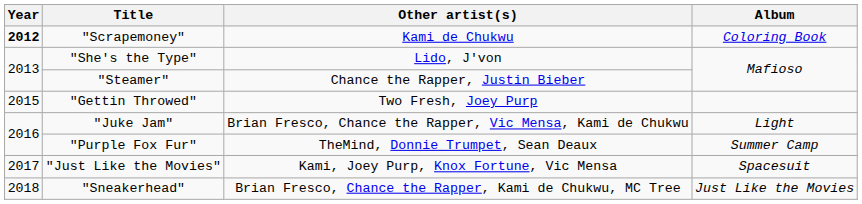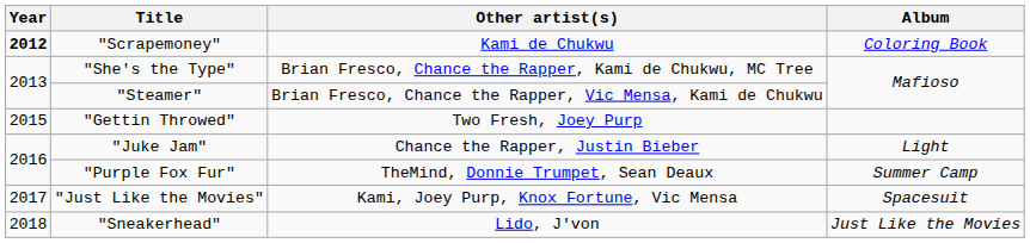 <table class="wikitable plainrowheaders" style="text-align:center;">
 <tr>
 <th scope="col">Year</th>
 <th scope="col">Title</th>
 <th scope="col">Other artist(s)</th>
 <th scope="col">Album</th>
 </tr>
 <tr>
 <td><strong>2012</strong></td>
 <td>"Scrapemoney"</td>
 <td><a href='#'>Kami de Chukwu</a></td>
 <td><em><a href='#'>Coloring Book</a></em></td>
 </tr>
 <tr>
 <td rowspan="2">2013</td>
 <td>"She's the Type"</td>
-<td><a href='#'>Lido</a>, J'von</td>
+<td>Brian Fresco, <a href='#'>Chance the Rapper</a>, Kami de Chukwu, MC Tree</td>
 <td rowspan="2"><em>Mafioso</em></td>
 </tr>
 <tr>
 <td>"Steamer"</td>
-<td>Chance the Rapper, <a href='#'>Justin Bieber</a></td>
+<td>Brian Fresco, Chance the Rapper, <a href='#'>Vic Mensa</a>, Kami de Chukwu</td>
 </tr>
 <tr>
 <td>2015</td>
 <td>"Gettin Throwed"</td>
 <td>Two Fresh, <a href='#'>Joey Purp</a></td>
 <td></td>
 </tr>
 <tr>
 <td rowspan="2">2016</td>
 <td>"Juke Jam"</td>
-<td>Brian Fresco, Chance the Rapper, <a href='#'>Vic Mensa</a>, Kami de Chukwu</td>
+<td>Chance the Rapper, <a href='#'>Justin Bieber</a></td>
 <td><em>Light</em></td>
 </tr>
 <tr>
 <td>"Purple Fox Fur"</td>
 <td>TheMind, <a href='#'>Donnie Trumpet</a>, Sean Deaux</td>
 <td><em>Summer Camp</em></td>
 </tr>
 <tr>
 <td>2017</td>
 <td>"Just Like the Movies"</td>
 <td>Kami, Joey Purp, <a href='#'>Knox Fortune</a>, Vic Mensa</td>
 <td><em>Spacesuit</em></td>
 </tr>
 <tr>
 <td>2018</td>
 <td>"Sneakerhead"</td>
-<td>Brian Fresco, <a href='#'>Chance the Rapper</a>, Kami de Chukwu, MC Tree</td>
+<td><a href='#'>Lido</a>, J'von</td>
 <td><em>Just Like the Movies</em></td>
 </tr>
 </table>
